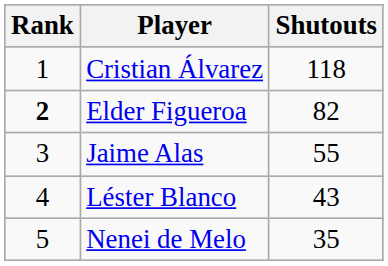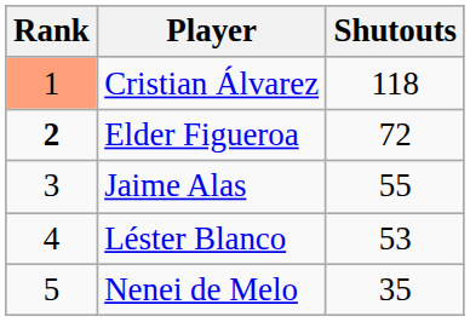 <table class="wikitable">
 <tr>
 <th>Rank</th>
 <th>Player</th>
 <th>Shutouts </th>
 </tr>
 <tr>
-<td align=center>1</td>
+<td align=center style="background: lightsalmon;">1</td>
 <td><a href='#'>Cristian Álvarez</a></td>
 <td align=center>118</td>
 </tr>
 <tr>
 <td align=center><strong>2</strong></td>
 <td><a href='#'>Elder Figueroa</a></td>
-<td align=center>82</td>
+<td align=center>72</td>
 </tr>
 <tr>
 <td align=center>3</td>
 <td><a href='#'>Jaime Alas</a></td>
 <td align=center>55</td>
 </tr>
 <tr>
 <td style="text-align:center;">4</td>
 <td><a href='#'>Léster Blanco</a></td>
-<td style="text-align:center;">43</td>
+<td style="text-align:center;">53</td>
 </tr>
 <tr>
 <td align=center>5</td>
 <td><a href='#'>Nenei de Melo</a></td>
 <td align=center>35</td>
 </tr>
 </table>
